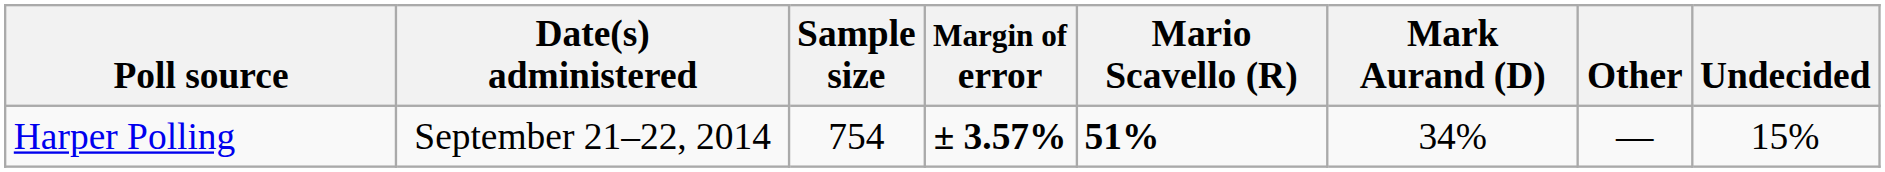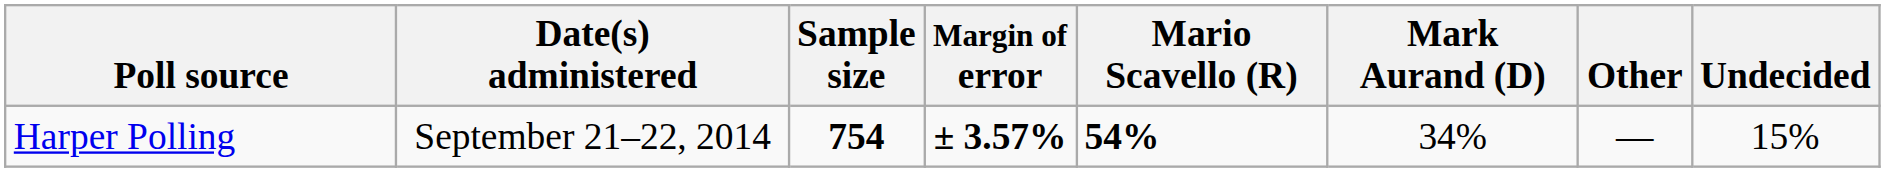 <table class="wikitable">
 <tr valign= bottom>
 <th style="width:160px;">Poll source</th>
 <th style="width:160px;">Date(s)<br>administered</th>
 <th class=small>Sample<br>size</th>
 <th><small>Margin of</small><br>error</th>
 <th style="width:100px;">Mario<br>Scavello (R)</th>
 <th style="width:100px;">Mark<br>Aurand (D)</th>
 <th style="width:40px;">Other</th>
 <th style="width:40px;">Undecided</th>
 </tr>
 <tr>
 <td><a href='#'>Harper Polling</a></td>
 <td style="text-align:center;">September 21–22, 2014</td>
-<td style="text-align:center;">754</td>
+<td style="text-align:center;"><strong>754</strong></td>
 <td style="text-align:center;"><strong>± 3.57%</strong></td>
-<td><strong>51%</strong></td>
+<td><strong>54%</strong></td>
 <td style="text-align:center;">34%</td>
 <td style="text-align:center;">—</td>
 <td style="text-align:center;">15%</td>
 </tr>
 </table>
